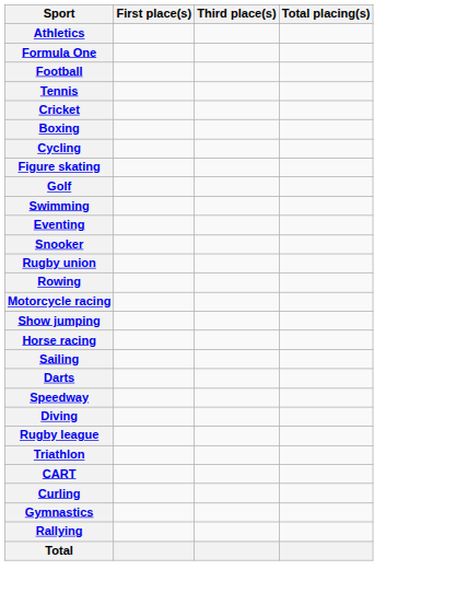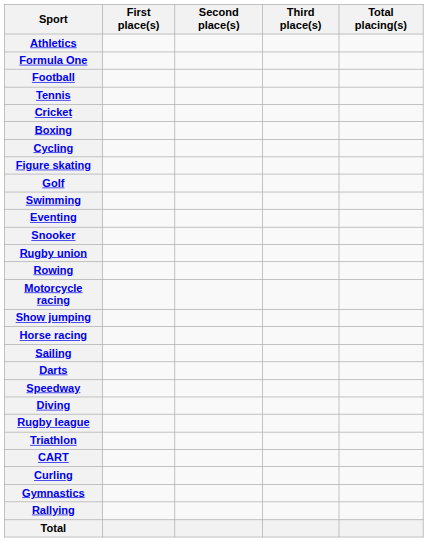 <table class="wikitable plainrowheaders sortable">
 <tr>
 <th scope=col>Sport</th>
 <th scope=col>First place(s)</th>
+<th scope=col>Second place(s)</th>
 <th scope=col>Third place(s)</th>
 <th scope=col>Total placing(s)</th>
 </tr>
 <tr>
 <th scope=row><a href='#'>Athletics</a></th>
+<td align=center></td>
 <td align=center></td>
 <td align=center></td>
 <td align=center></td>
 </tr>
 <tr>
 <th scope=row><a href='#'>Formula One</a></th>
 <td align=center></td>
 <td align=center></td>
 <td align=center></td>
+<td align=center></td>
 </tr>
 <tr>
 <th scope=row><a href='#'>Football</a></th>
+<td align=center></td>
 <td align=center></td>
 <td align=center></td>
 <td align=center></td>
 </tr>
 <tr>
 <th scope=row><a href='#'>Tennis</a></th>
 <td align=center></td>
 <td align=center></td>
 <td align=center></td>
+<td align=center></td>
 </tr>
 <tr>
 <th scope=row><a href='#'>Cricket</a></th>
+<td align=center></td>
 <td align=center></td>
 <td align=center></td>
 <td align=center></td>
 </tr>
 <tr>
 <th scope=row><a href='#'>Boxing</a></th>
 <td align=center></td>
 <td align=center></td>
 <td align=center></td>
+<td align=center></td>
 </tr>
 <tr>
 <th scope=row><a href='#'>Cycling</a></th>
+<td align=center></td>
 <td align=center></td>
 <td align=center></td>
 <td align=center></td>
 </tr>
 <tr>
 <th scope=row><a href='#'>Figure skating</a></th>
 <td align=center></td>
 <td align=center></td>
 <td align=center></td>
+<td align=center></td>
 </tr>
 <tr>
 <th scope=row><a href='#'>Golf</a></th>
+<td align=center></td>
 <td align=center></td>
 <td align=center></td>
 <td align=center></td>
 </tr>
 <tr>
 <th scope=row><a href='#'>Swimming</a></th>
 <td align=center></td>
 <td align=center></td>
 <td align=center></td>
+<td align=center></td>
 </tr>
 <tr>
 <th scope=row><a href='#'>Eventing</a></th>
+<td align=center></td>
 <td align=center></td>
 <td align=center></td>
 <td align=center></td>
 </tr>
 <tr>
 <th scope=row><a href='#'>Snooker</a></th>
 <td align=center></td>
 <td align=center></td>
 <td align=center></td>
+<td align=center></td>
 </tr>
 <tr>
 <th scope=row><a href='#'>Rugby union</a></th>
+<td align=center></td>
 <td align=center></td>
 <td align=center></td>
 <td align=center></td>
 </tr>
 <tr>
 <th scope=row><a href='#'>Rowing</a></th>
 <td align=center></td>
 <td align=center></td>
 <td align=center></td>
+<td align=center></td>
 </tr>
 <tr>
 <th scope=row><a href='#'>Motorcycle racing</a></th>
+<td align=center></td>
 <td align=center></td>
 <td align=center></td>
 <td align=center></td>
 </tr>
 <tr>
 <th scope=row><a href='#'>Show jumping</a></th>
 <td align=center></td>
 <td align=center></td>
 <td align=center></td>
+<td align=center></td>
 </tr>
 <tr>
 <th scope=row><a href='#'>Horse racing</a></th>
+<td align=center></td>
 <td align=center></td>
 <td align=center></td>
 <td align=center></td>
 </tr>
 <tr>
 <th scope=row><a href='#'>Sailing</a></th>
 <td align=center></td>
 <td align=center></td>
 <td align=center></td>
+<td align=center></td>
 </tr>
 <tr>
 <th scope=row><a href='#'>Darts</a></th>
+<td align=center></td>
 <td align=center></td>
 <td align=center></td>
 <td align=center></td>
 </tr>
 <tr>
 <th scope=row><a href='#'>Speedway</a></th>
 <td align=center></td>
 <td align=center></td>
 <td align=center></td>
+<td align=center></td>
 </tr>
 <tr>
 <th scope=row><a href='#'>Diving</a></th>
+<td align=center></td>
 <td align=center></td>
 <td align=center></td>
 <td align=center></td>
 </tr>
 <tr>
 <th scope=row><a href='#'>Rugby league</a></th>
 <td align=center></td>
 <td align=center></td>
 <td align=center></td>
+<td align=center></td>
 </tr>
 <tr>
 <th scope=row><a href='#'>Triathlon</a></th>
+<td align=center></td>
 <td align=center></td>
 <td align=center></td>
 <td align=center></td>
 </tr>
 <tr>
 <th scope=row><a href='#'>CART</a></th>
 <td align=center></td>
 <td align=center></td>
 <td align=center></td>
+<td align=center></td>
 </tr>
 <tr>
 <th scope=row><a href='#'>Curling</a></th>
+<td align=center></td>
 <td align=center></td>
 <td align=center></td>
 <td align=center></td>
 </tr>
 <tr>
 <th scope=row><a href='#'>Gymnastics</a></th>
 <td align=center></td>
 <td align=center></td>
 <td align=center></td>
+<td align=center></td>
 </tr>
 <tr>
 <th scope=row><a href='#'>Rallying</a></th>
+<td align=center></td>
 <td align=center></td>
 <td align=center></td>
 <td align=center></td>
 </tr>
 <tr>
 <th>Total</th>
 <th align=center></th>
 <th align=center></th>
 <th align=center></th>
+<th align=center></th>
 </tr>
 </table>
